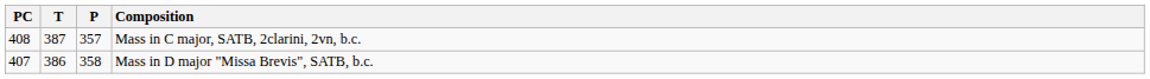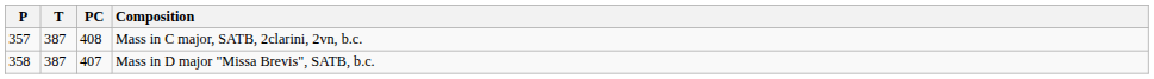 <table class="wikitable" width="100%">
 <tr>
+<th width="32">P</th>
+<th width="32">T</th>
 <th width="32">PC</th>
-<th width="32">T</th>
-<th width="32">P</th>
 <th style="text-align: left;">Composition</th>
 </tr>
 <tr>
+<td>357</td>
+<td>387</td>
 <td>408</td>
-<td>387</td>
-<td>357</td>
 <td>Mass in C major, SATB, 2clarini, 2vn, b.c.</td>
 </tr>
 <tr>
+<td>358</td>
+<td>387</td>
 <td>407</td>
-<td>386</td>
-<td>358</td>
 <td>Mass in D major "Missa Brevis", SATB, b.c.</td>
 </tr>
 </table>
